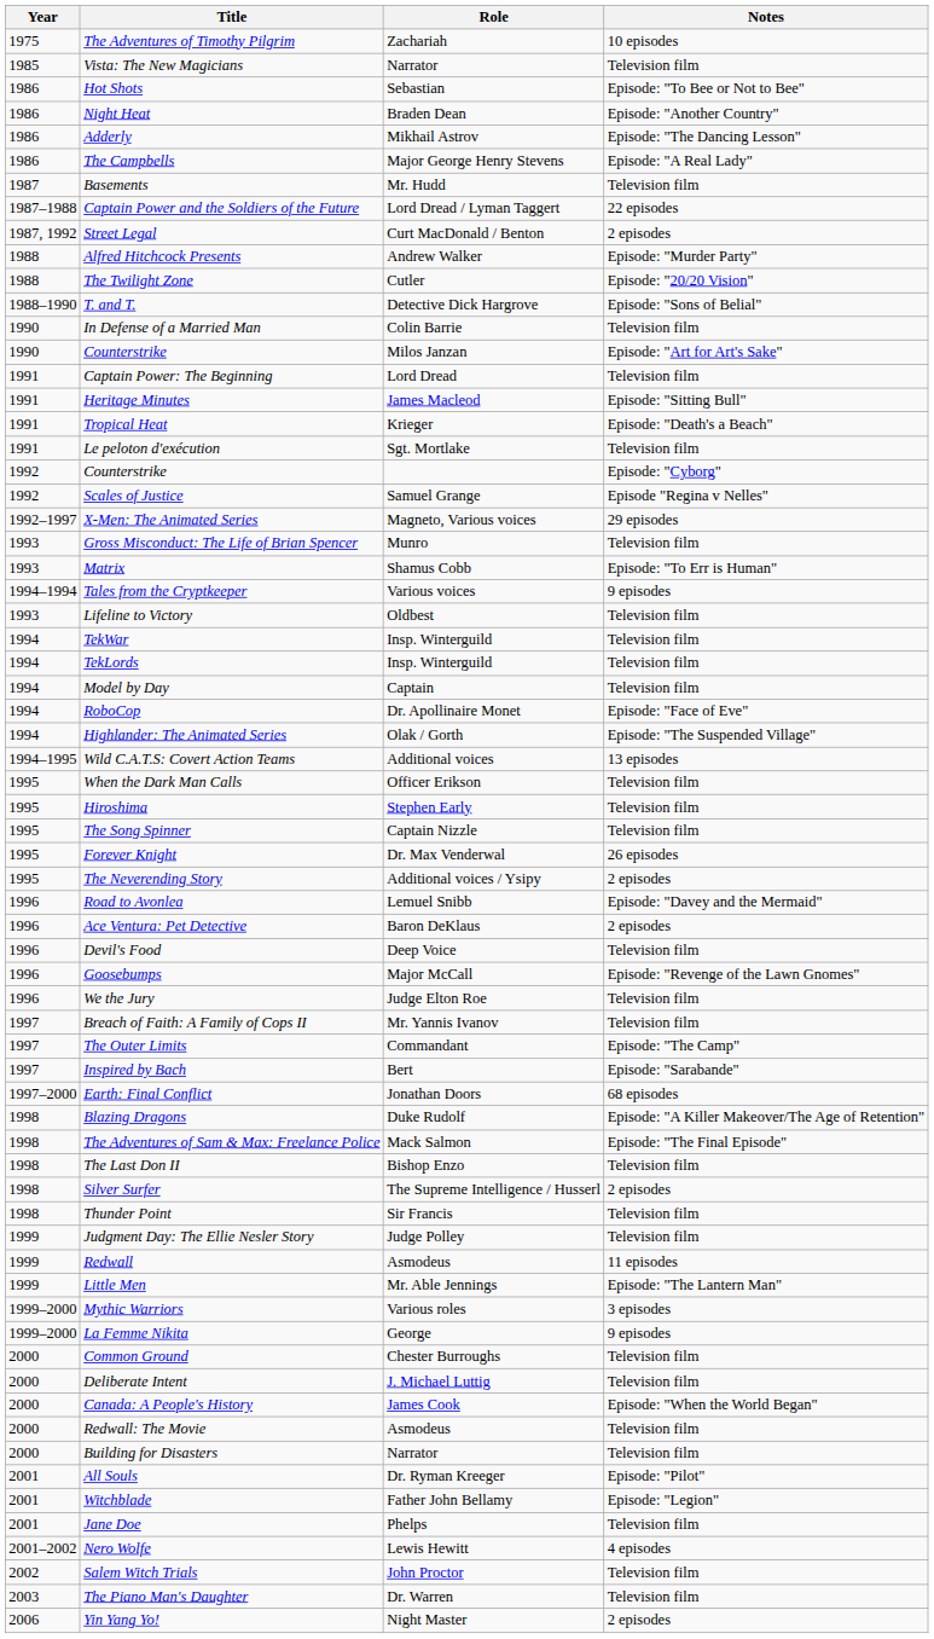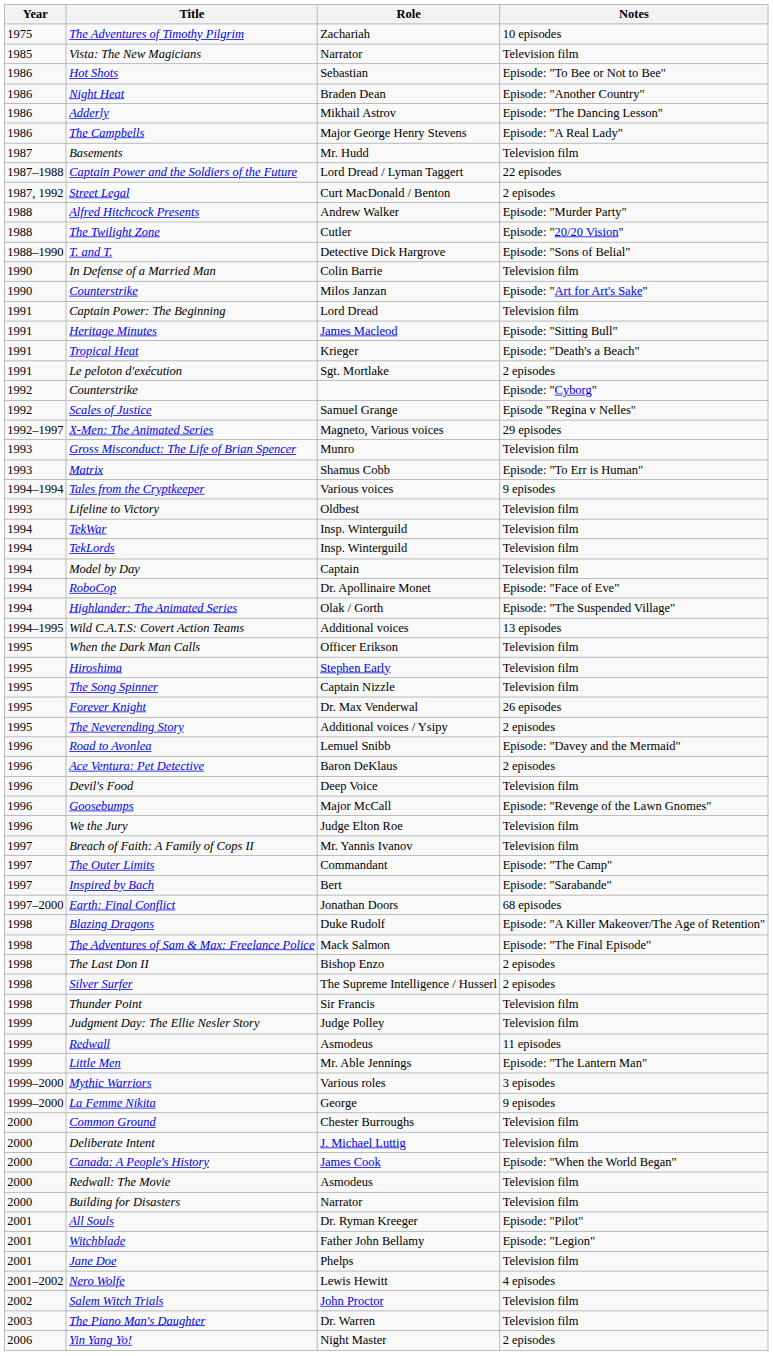 <table class="wikitable sortable">
 <tr>
 <th>Year</th>
 <th>Title</th>
 <th>Role</th>
 <th class="unsortable">Notes</th>
 </tr>
 <tr>
 <td>1975</td>
 <td data-sort-value="Adventures of Timothy Pilgrim, The"><em><a href='#'>The Adventures of Timothy Pilgrim</a></em></td>
 <td>Zachariah</td>
 <td>10 episodes</td>
 </tr>
 <tr>
 <td>1985</td>
 <td><em>Vista: The New Magicians</em></td>
 <td>Narrator</td>
 <td>Television film</td>
 </tr>
 <tr>
 <td>1986</td>
 <td><a href='#'><em>Hot Shots</em></a></td>
 <td>Sebastian</td>
 <td>Episode: "To Bee or Not to Bee"</td>
 </tr>
 <tr>
 <td>1986</td>
 <td><em><a href='#'>Night Heat</a></em></td>
 <td>Braden Dean</td>
 <td>Episode: "Another Country"</td>
 </tr>
 <tr>
 <td>1986</td>
 <td><em><a href='#'>Adderly</a></em></td>
 <td>Mikhail Astrov</td>
 <td>Episode: "The Dancing Lesson"</td>
 </tr>
 <tr>
 <td>1986</td>
 <td data-sort-value="Campbells, The"><em><a href='#'>The Campbells</a></em></td>
 <td>Major George Henry Stevens</td>
 <td>Episode: "A Real Lady"</td>
 </tr>
 <tr>
 <td>1987</td>
 <td><em>Basements</em></td>
 <td>Mr. Hudd</td>
 <td>Television film</td>
 </tr>
 <tr>
 <td>1987–1988</td>
 <td><em><a href='#'>Captain Power and the Soldiers of the Future</a></em></td>
 <td>Lord Dread / Lyman Taggert</td>
 <td>22 episodes</td>
 </tr>
 <tr>
 <td>1987, 1992</td>
 <td><a href='#'><em>Street Legal</em></a></td>
 <td>Curt MacDonald / Benton</td>
 <td>2 episodes</td>
 </tr>
 <tr>
 <td>1988</td>
 <td><a href='#'><em>Alfred Hitchcock Presents</em></a></td>
 <td>Andrew Walker</td>
 <td>Episode: "Murder Party"</td>
 </tr>
 <tr>
 <td>1988</td>
 <td data-sort-value="Twilight Zone, The"><a href='#'><em>The Twilight Zone</em></a></td>
 <td>Cutler</td>
 <td>Episode: "<a href='#'>20/20 Vision</a>"</td>
 </tr>
 <tr>
 <td>1988–1990</td>
 <td><em><a href='#'>T. and T.</a></em></td>
 <td>Detective Dick Hargrove</td>
 <td>Episode: "Sons of Belial"</td>
 </tr>
 <tr>
 <td>1990</td>
 <td><em>In Defense of a Married Man</em></td>
 <td>Colin Barrie</td>
 <td>Television film</td>
 </tr>
 <tr>
 <td>1990</td>
 <td><a href='#'><em>Counterstrike</em></a></td>
 <td>Milos Janzan</td>
 <td>Episode: "<a href='#'>Art for Art's Sake</a>" </td>
 </tr>
 <tr>
 <td>1991</td>
 <td><em>Captain Power: The Beginning</em></td>
 <td>Lord Dread</td>
 <td>Television film</td>
 </tr>
 <tr>
 <td>1991</td>
 <td><em><a href='#'>Heritage Minutes</a></em></td>
 <td><a href='#'>James Macleod</a></td>
 <td>Episode: "Sitting Bull"</td>
 </tr>
 <tr>
 <td>1991</td>
 <td><em><a href='#'>Tropical Heat</a></em></td>
 <td>Krieger</td>
 <td>Episode: "Death's a Beach"</td>
 </tr>
 <tr>
 <td>1991</td>
 <td><em>Le peloton d'exécution</em></td>
 <td>Sgt. Mortlake</td>
-<td>Television film</td>
+<td>2 episodes</td>
 </tr>
 <tr>
 <td>1992</td>
 <td><em>Counterstrike</em></td>
 <td></td>
 <td>Episode: "<a href='#'>Cyborg</a>" </td>
 </tr>
 <tr>
 <td>1992</td>
 <td><em><a href='#'>Scales of Justice</a></em></td>
 <td>Samuel Grange</td>
 <td>Episode "Regina v Nelles"</td>
 </tr>
 <tr>
 <td>1992–1997</td>
 <td><em><a href='#'>X-Men: The Animated Series</a></em></td>
 <td>Magneto, Various voices</td>
 <td>29 episodes</td>
 </tr>
 <tr>
 <td>1993</td>
 <td><em><a href='#'>Gross Misconduct: The Life of Brian Spencer</a></em></td>
 <td>Munro</td>
 <td>Television film</td>
 </tr>
 <tr>
 <td>1993</td>
 <td><a href='#'><em>Matrix</em></a></td>
 <td>Shamus Cobb</td>
 <td>Episode: "To Err is Human"</td>
 </tr>
 <tr>
 <td>1994–1994</td>
 <td><em><a href='#'>Tales from the Cryptkeeper</a></em></td>
 <td>Various voices</td>
 <td>9 episodes</td>
 </tr>
 <tr>
 <td>1993</td>
 <td><em>Lifeline to Victory</em></td>
 <td>Oldbest</td>
 <td>Television film</td>
 </tr>
 <tr>
 <td>1994</td>
 <td><a href='#'><em>TekWar</em></a></td>
 <td>Insp. Winterguild</td>
 <td>Television film</td>
 </tr>
 <tr>
 <td>1994</td>
 <td><em><a href='#'>TekLords</a></em></td>
 <td>Insp. Winterguild</td>
 <td>Television film</td>
 </tr>
 <tr>
 <td>1994</td>
 <td><em>Model by Day</em></td>
 <td>Captain</td>
 <td>Television film</td>
 </tr>
 <tr>
 <td>1994</td>
 <td><a href='#'><em>RoboCop</em></a></td>
 <td>Dr. Apollinaire Monet</td>
 <td>Episode: "Face of Eve"</td>
 </tr>
 <tr>
 <td>1994</td>
 <td><em><a href='#'>Highlander: The Animated Series</a></em></td>
 <td>Olak / Gorth</td>
 <td>Episode: "The Suspended Village"</td>
 </tr>
 <tr>
 <td>1994–1995</td>
 <td><em>Wild C.A.T.S: Covert Action Teams</em></td>
 <td>Additional voices</td>
 <td>13 episodes</td>
 </tr>
 <tr>
 <td>1995</td>
 <td><em>When the Dark Man Calls</em></td>
 <td>Officer Erikson</td>
 <td>Television film</td>
 </tr>
 <tr>
 <td>1995</td>
 <td><a href='#'><em>Hiroshima</em></a></td>
 <td><a href='#'>Stephen Early</a></td>
 <td>Television film</td>
 </tr>
 <tr>
 <td>1995</td>
 <td data-sort-value="Song Spinner, The"><em><a href='#'>The Song Spinner</a></em></td>
 <td>Captain Nizzle</td>
 <td>Television film</td>
 </tr>
 <tr>
 <td>1995</td>
 <td><em><a href='#'>Forever Knight</a></em></td>
 <td>Dr. Max Venderwal</td>
 <td>26 episodes</td>
 </tr>
 <tr>
 <td>1995</td>
 <td data-sort-value="Neverending Story, The"><a href='#'><em>The Neverending Story</em></a></td>
 <td>Additional voices / Ysipy</td>
 <td>2 episodes</td>
 </tr>
 <tr>
 <td>1996</td>
 <td><em><a href='#'>Road to Avonlea</a></em></td>
 <td>Lemuel Snibb</td>
 <td>Episode: "Davey and the Mermaid"</td>
 </tr>
 <tr>
 <td>1996</td>
 <td><a href='#'><em>Ace Ventura: Pet Detective</em></a></td>
 <td>Baron DeKlaus</td>
 <td>2 episodes</td>
 </tr>
 <tr>
 <td>1996</td>
 <td><em>Devil's Food</em></td>
 <td>Deep Voice</td>
 <td>Television film</td>
 </tr>
 <tr>
 <td>1996</td>
 <td><a href='#'><em>Goosebumps</em></a></td>
 <td>Major McCall</td>
 <td>Episode: "Revenge of the Lawn Gnomes"</td>
 </tr>
 <tr>
 <td>1996</td>
 <td><em>We the Jury</em></td>
 <td>Judge Elton Roe</td>
 <td>Television film</td>
 </tr>
 <tr>
 <td>1997</td>
 <td><em>Breach of Faith: A Family of Cops II</em></td>
 <td>Mr. Yannis Ivanov</td>
 <td>Television film</td>
 </tr>
 <tr>
 <td>1997</td>
 <td data-sort-value="Outer Limits, The"><a href='#'><em>The Outer Limits</em></a></td>
 <td>Commandant</td>
 <td>Episode: "The Camp"</td>
 </tr>
 <tr>
 <td>1997</td>
 <td><em><a href='#'>Inspired by Bach</a></em></td>
 <td>Bert</td>
 <td>Episode: "Sarabande"</td>
 </tr>
 <tr>
 <td>1997–2000</td>
 <td><em><a href='#'>Earth: Final Conflict</a></em></td>
 <td>Jonathan Doors</td>
 <td>68 episodes</td>
 </tr>
 <tr>
 <td>1998</td>
 <td><em><a href='#'>Blazing Dragons</a></em></td>
 <td>Duke Rudolf</td>
 <td>Episode: "A Killer Makeover/The Age of Retention"</td>
 </tr>
 <tr>
 <td>1998</td>
 <td data-sort-value="Adventures of Sam & Max: Freelance Police, The"><em><a href='#'>The Adventures of Sam & Max: Freelance Police</a></em></td>
 <td>Mack Salmon</td>
 <td>Episode: "The Final Episode"</td>
 </tr>
 <tr>
 <td>1998</td>
 <td data-sort-value="Last Don II, The"><em>The Last Don II</em></td>
 <td>Bishop Enzo</td>
-<td>Television film</td>
+<td>2 episodes</td>
 </tr>
 <tr>
 <td>1998</td>
 <td><a href='#'><em>Silver Surfer</em></a></td>
 <td>The Supreme Intelligence / Husserl</td>
 <td>2 episodes</td>
 </tr>
 <tr>
 <td>1998</td>
 <td><em>Thunder Point</em></td>
 <td>Sir Francis</td>
 <td>Television film</td>
 </tr>
 <tr>
 <td>1999</td>
 <td><em>Judgment Day: The Ellie Nesler Story</em></td>
 <td>Judge Polley</td>
 <td>Television film</td>
 </tr>
 <tr>
 <td>1999</td>
 <td><a href='#'><em>Redwall</em></a></td>
 <td>Asmodeus</td>
 <td>11 episodes</td>
 </tr>
 <tr>
 <td>1999</td>
 <td><a href='#'><em>Little Men</em></a></td>
 <td>Mr. Able Jennings</td>
 <td>Episode: "The Lantern Man"</td>
 </tr>
 <tr>
 <td>1999–2000</td>
 <td><em><a href='#'>Mythic Warriors</a></em></td>
 <td>Various roles</td>
 <td>3 episodes</td>
 </tr>
 <tr>
 <td>1999–2000</td>
 <td><a href='#'><em>La Femme Nikita</em></a></td>
 <td>George</td>
 <td>9 episodes</td>
 </tr>
 <tr>
 <td>2000</td>
 <td><a href='#'><em>Common Ground</em></a></td>
 <td>Chester Burroughs</td>
 <td>Television film</td>
 </tr>
 <tr>
 <td>2000</td>
 <td><em>Deliberate Intent</em></td>
 <td><a href='#'>J. Michael Luttig</a></td>
 <td>Television film</td>
 </tr>
 <tr>
 <td>2000</td>
 <td><em><a href='#'>Canada: A People's History</a></em></td>
 <td><a href='#'>James Cook</a></td>
 <td>Episode: "When the World Began"</td>
 </tr>
 <tr>
 <td>2000</td>
 <td><em>Redwall: The Movie</em></td>
 <td>Asmodeus</td>
 <td>Television film</td>
 </tr>
 <tr>
 <td>2000</td>
 <td><em>Building for Disasters</em></td>
 <td>Narrator</td>
 <td>Television film</td>
 </tr>
 <tr>
 <td>2001</td>
 <td><a href='#'><em>All Souls</em></a></td>
 <td>Dr. Ryman Kreeger</td>
 <td>Episode: "Pilot"</td>
 </tr>
 <tr>
 <td>2001</td>
 <td><a href='#'><em>Witchblade</em></a></td>
 <td>Father John Bellamy</td>
 <td>Episode: "Legion"</td>
 </tr>
 <tr>
 <td>2001</td>
 <td><a href='#'><em>Jane Doe</em></a></td>
 <td>Phelps</td>
 <td>Television film</td>
 </tr>
 <tr>
 <td>2001–2002</td>
 <td><a href='#'><em>Nero Wolfe</em></a></td>
 <td>Lewis Hewitt</td>
 <td>4 episodes</td>
 </tr>
 <tr>
 <td>2002</td>
 <td><a href='#'><em>Salem Witch Trials</em></a></td>
 <td><a href='#'>John Proctor</a></td>
 <td>Television film</td>
 </tr>
 <tr>
 <td>2003</td>
 <td data-sort-value="Piano Man's Daughter, The"><a href='#'><em>The Piano Man's Daughter</em></a></td>
 <td>Dr. Warren</td>
 <td>Television film</td>
 </tr>
 <tr>
 <td>2006</td>
 <td><em><a href='#'>Yin Yang Yo!</a></em></td>
 <td>Night Master</td>
 <td>2 episodes</td>
 </tr>
 </table>
